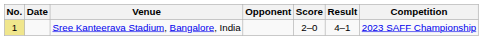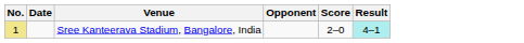 <table class="wikitable sortable">
 <tr>
 <th scope="col">No.</th>
 <th scope="col">Date</th>
 <th scope="col">Venue</th>
 <th scope="col">Opponent</th>
 <th scope="col">Score</th>
 <th scope="col">Result</th>
-<th scope="col">Competition</th>
 </tr>
 <tr>
 <td align="center" style="background: khaki;">1</td>
 <td></td>
 <td><a href='#'>Sree Kanteerava Stadium</a>, <a href='#'>Bangalore</a>, India</td>
 <td></td>
 <td align="center">2–0</td>
-<td align="center">4–1</td>
-<td><a href='#'>2023 SAFF Championship</a></td>
+<td align="center" style="background: paleturquoise;">4–1</td>
 </tr>
 </table>
